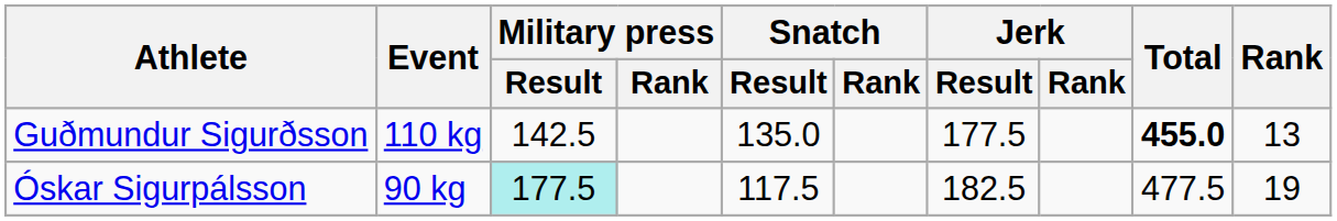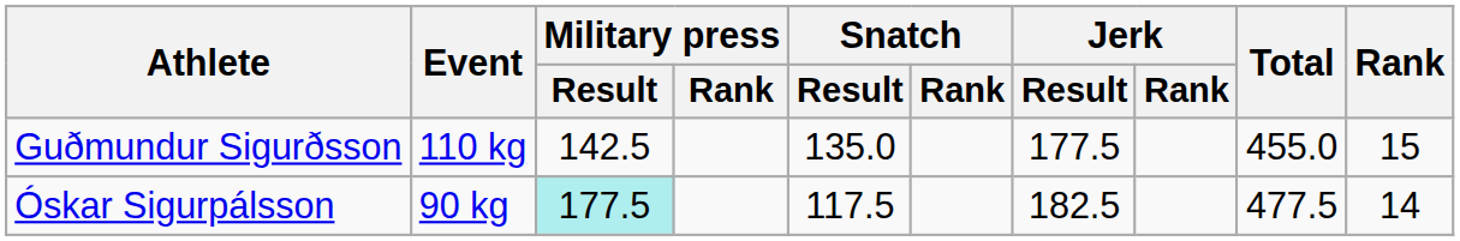 <table class="wikitable" style="font-size:90%">
 <tr>
 <th rowspan="2">Athlete</th>
 <th rowspan="2">Event</th>
 <th colspan="2">Military press</th>
 <th colspan="2">Snatch</th>
 <th colspan="2">Jerk</th>
 <th rowspan="2">Total</th>
 <th rowspan="2">Rank</th>
 </tr>
 <tr style="font-size:95%">
 <th>Result</th>
 <th>Rank</th>
 <th>Result</th>
 <th>Rank</th>
 <th>Result</th>
 <th>Rank</th>
 </tr>
 <tr align=center>
 <td align=left><a href='#'>Guðmundur Sigurðsson</a></td>
 <td align=left><a href='#'>110 kg</a></td>
 <td>142.5</td>
 <td></td>
 <td>135.0</td>
 <td></td>
 <td>177.5</td>
 <td></td>
-<td><strong>455.0</strong></td>
-<td>13</td>
+<td>455.0</td>
+<td>15</td>
 </tr>
 <tr align=center>
 <td align=left><a href='#'>Óskar Sigurpálsson</a></td>
 <td align=left><a href='#'>90 kg</a></td>
 <td style="background: paleturquoise;">177.5</td>
 <td></td>
 <td>117.5</td>
 <td></td>
 <td>182.5</td>
 <td></td>
 <td>477.5</td>
-<td>19</td>
+<td>14</td>
 </tr>
 </table>
